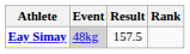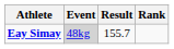 <table class=wikitable style="font-size:90%">
 <tr>
 <th>Athlete</th>
 <th>Event</th>
 <th>Result</th>
 <th>Rank</th>
 </tr>
 <tr>
 <td><strong><a href='#'>Eay Simay</a></strong></td>
 <td style="background: lightgrey;"><a href='#'>48kg</a></td>
-<td style="text-align:center;">157.5</td>
+<td style="text-align:center;">155.7</td>
 <td style="text-align:center;"></td>
 </tr>
 </table>
